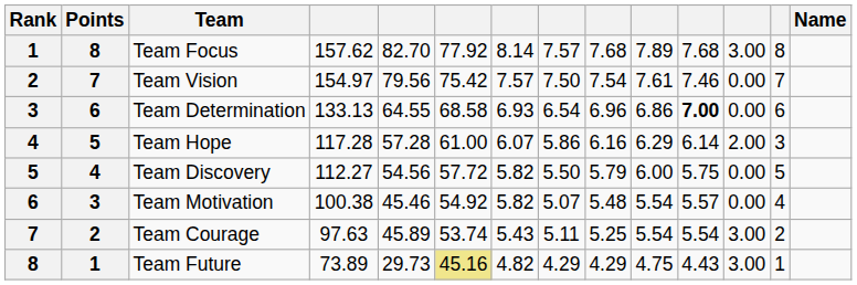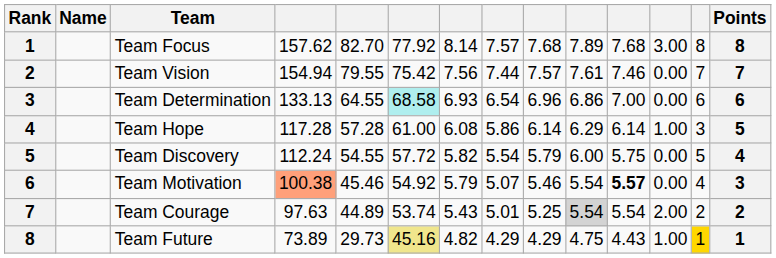 <table class="wikitable sortable" style="text-align:center">
 <tr>
 <th>Rank</th>
-<th>Points</th>
+<th>Name</th>
 <th>Team</th>
 <th></th>
 <th></th>
 <th></th>
 <th></th>
 <th></th>
 <th></th>
 <th></th>
 <th></th>
 <th></th>
 <th></th>
-<th>Name</th>
+<th>Points</th>
 </tr>
 <tr>
 <th>1</th>
-<th>8</th>
+<td align=left></td>
 <td align=left>Team Focus</td>
 <td>157.62</td>
 <td>82.70</td>
 <td>77.92</td>
 <td>8.14</td>
 <td>7.57</td>
 <td>7.68</td>
 <td>7.89</td>
 <td>7.68</td>
 <td>3.00</td>
 <td>8</td>
-<td align=left></td>
+<th>8</th>
 </tr>
 <tr>
 <th>2</th>
-<th>7</th>
+<td align=left></td>
 <td align=left>Team Vision</td>
-<td>154.97</td>
-<td>79.56</td>
+<td>154.94</td>
+<td>79.55</td>
 <td>75.42</td>
+<td>7.56</td>
+<td>7.44</td>
 <td>7.57</td>
-<td>7.50</td>
-<td>7.54</td>
 <td>7.61</td>
 <td>7.46</td>
 <td>0.00</td>
 <td>7</td>
-<td align=left></td>
+<th>7</th>
 </tr>
 <tr>
 <th>3</th>
-<th>6</th>
+<td align=left></td>
 <td align=left>Team Determination</td>
 <td>133.13</td>
 <td>64.55</td>
-<td>68.58</td>
+<td style="background: paleturquoise;">68.58</td>
 <td>6.93</td>
 <td>6.54</td>
 <td>6.96</td>
 <td>6.86</td>
-<td><strong>7.00</strong></td>
+<td>7.00</td>
 <td>0.00</td>
 <td>6</td>
-<td align=left></td>
+<th>6</th>
 </tr>
 <tr>
 <th>4</th>
-<th>5</th>
+<td align=left></td>
 <td align=left>Team Hope</td>
 <td>117.28</td>
 <td>57.28</td>
 <td>61.00</td>
-<td>6.07</td>
+<td>6.08</td>
 <td>5.86</td>
-<td>6.16</td>
+<td>6.14</td>
 <td>6.29</td>
 <td>6.14</td>
-<td>2.00</td>
+<td>1.00</td>
 <td>3</td>
-<td align=left></td>
+<th>5</th>
 </tr>
 <tr>
 <th>5</th>
-<th>4</th>
+<td align=left></td>
 <td align=left>Team Discovery</td>
-<td>112.27</td>
-<td>54.56</td>
+<td>112.24</td>
+<td>54.55</td>
 <td>57.72</td>
 <td>5.82</td>
-<td>5.50</td>
+<td>5.54</td>
 <td>5.79</td>
 <td>6.00</td>
 <td>5.75</td>
 <td>0.00</td>
 <td>5</td>
-<td align=left></td>
+<th>4</th>
 </tr>
 <tr>
 <th>6</th>
-<th>3</th>
+<td align=left></td>
 <td align=left>Team Motivation</td>
-<td>100.38</td>
+<td style="background: lightsalmon;">100.38</td>
 <td>45.46</td>
 <td>54.92</td>
-<td>5.82</td>
+<td>5.79</td>
 <td>5.07</td>
-<td>5.48</td>
+<td>5.46</td>
 <td>5.54</td>
-<td>5.57</td>
+<td><strong>5.57</strong></td>
 <td>0.00</td>
 <td>4</td>
-<td align=left></td>
+<th>3</th>
 </tr>
 <tr>
 <th>7</th>
-<th>2</th>
+<td align=left></td>
 <td align=left>Team Courage</td>
 <td>97.63</td>
-<td>45.89</td>
+<td>44.89</td>
 <td>53.74</td>
 <td>5.43</td>
-<td>5.11</td>
+<td>5.01</td>
 <td>5.25</td>
+<td style="background: lightgrey;">5.54</td>
 <td>5.54</td>
-<td>5.54</td>
-<td>3.00</td>
+<td>2.00</td>
 <td>2</td>
-<td align=left></td>
+<th>2</th>
 </tr>
 <tr>
 <th>8</th>
-<th>1</th>
+<td align=left></td>
 <td align=left>Team Future</td>
 <td>73.89</td>
 <td>29.73</td>
 <td style="background: khaki;">45.16</td>
 <td>4.82</td>
 <td>4.29</td>
 <td>4.29</td>
 <td>4.75</td>
 <td>4.43</td>
-<td>3.00</td>
-<td>1</td>
-<td align=left></td>
+<td>1.00</td>
+<td style="background: gold;">1</td>
+<th>1</th>
 </tr>
 </table>
